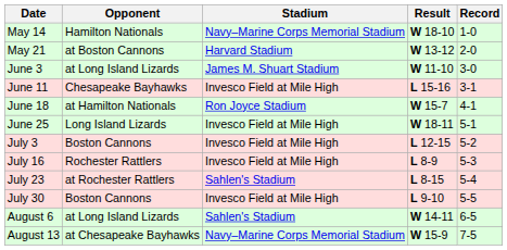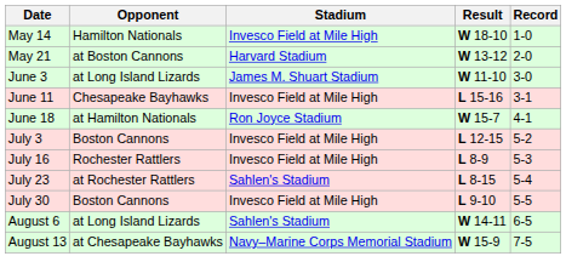 <table class="wikitable">
 <tr>
 <th>Date</th>
 <th>Opponent</th>
 <th>Stadium</th>
 <th>Result</th>
 <th>Record</th>
 </tr>
 <tr bgcolor="DDFFDD">
 <td>May 14</td>
 <td>Hamilton Nationals</td>
-<td><a href='#'>Navy–Marine Corps Memorial Stadium</a></td>
+<td><a href='#'>Invesco Field at Mile High</a></td>
 <td><strong>W</strong> 18-10</td>
 <td>1-0</td>
 </tr>
 <tr bgcolor="DDFFDD">
 <td>May 21</td>
 <td>at Boston Cannons</td>
 <td><a href='#'>Harvard Stadium</a></td>
 <td><strong>W</strong> 13-12</td>
 <td>2-0</td>
 </tr>
 <tr bgcolor="DDFFDD">
 <td>June 3</td>
 <td>at Long Island Lizards</td>
 <td><a href='#'>James M. Shuart Stadium</a></td>
 <td><strong>W</strong> 11-10</td>
 <td>3-0</td>
 </tr>
 <tr bgcolor="FFDDDD">
 <td>June 11</td>
 <td>Chesapeake Bayhawks</td>
 <td>Invesco Field at Mile High</td>
 <td><strong>L</strong> 15-16</td>
 <td>3-1</td>
 </tr>
 <tr bgcolor="DDFFDD">
 <td>June 18</td>
 <td>at Hamilton Nationals</td>
 <td><a href='#'>Ron Joyce Stadium</a></td>
 <td><strong>W</strong> 15-7</td>
 <td>4-1</td>
-</tr>
-<tr bgcolor="DDFFDD">
-<td>June 25</td>
-<td>Long Island Lizards</td>
-<td>Invesco Field at Mile High</td>
-<td><strong>W</strong> 18-11</td>
-<td>5-1</td>
 </tr>
 <tr bgcolor="FFDDDD">
 <td>July 3</td>
 <td>Boston Cannons</td>
 <td>Invesco Field at Mile High</td>
 <td><strong>L</strong> 12-15</td>
 <td>5-2</td>
 </tr>
 <tr bgcolor="FFDDDD">
 <td>July 16</td>
 <td>Rochester Rattlers</td>
 <td>Invesco Field at Mile High</td>
 <td><strong>L</strong> 8-9</td>
 <td>5-3</td>
 </tr>
 <tr bgcolor="FFDDDD">
 <td>July 23</td>
 <td>at Rochester Rattlers</td>
 <td><a href='#'>Sahlen's Stadium</a></td>
 <td><strong>L</strong> 8-15</td>
 <td>5-4</td>
 </tr>
 <tr bgcolor="FFDDDD">
 <td>July 30</td>
 <td>Boston Cannons</td>
 <td>Invesco Field at Mile High</td>
 <td><strong>L</strong> 9-10</td>
 <td>5-5</td>
 </tr>
 <tr bgcolor="DDFFDD">
 <td>August 6</td>
 <td>at Long Island Lizards</td>
 <td><a href='#'>Sahlen's Stadium</a></td>
 <td><strong>W</strong> 14-11</td>
 <td>6-5</td>
 </tr>
 <tr bgcolor="DDFFDD">
 <td>August 13</td>
 <td>at Chesapeake Bayhawks</td>
 <td><a href='#'>Navy–Marine Corps Memorial Stadium</a></td>
 <td><strong>W</strong> 15-9</td>
 <td>7-5</td>
 </tr>
 </table>
